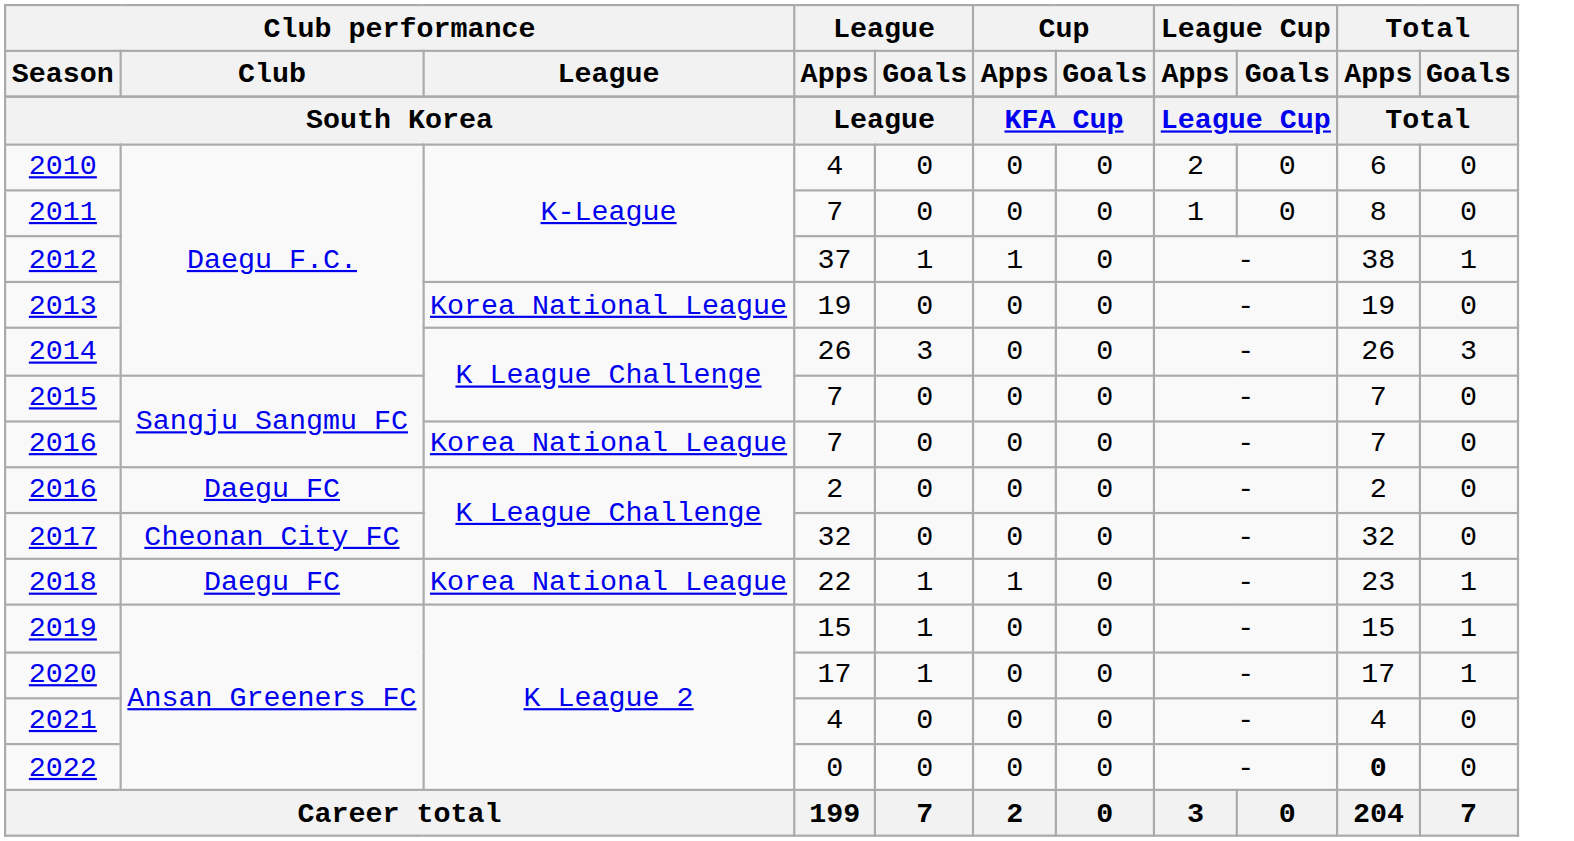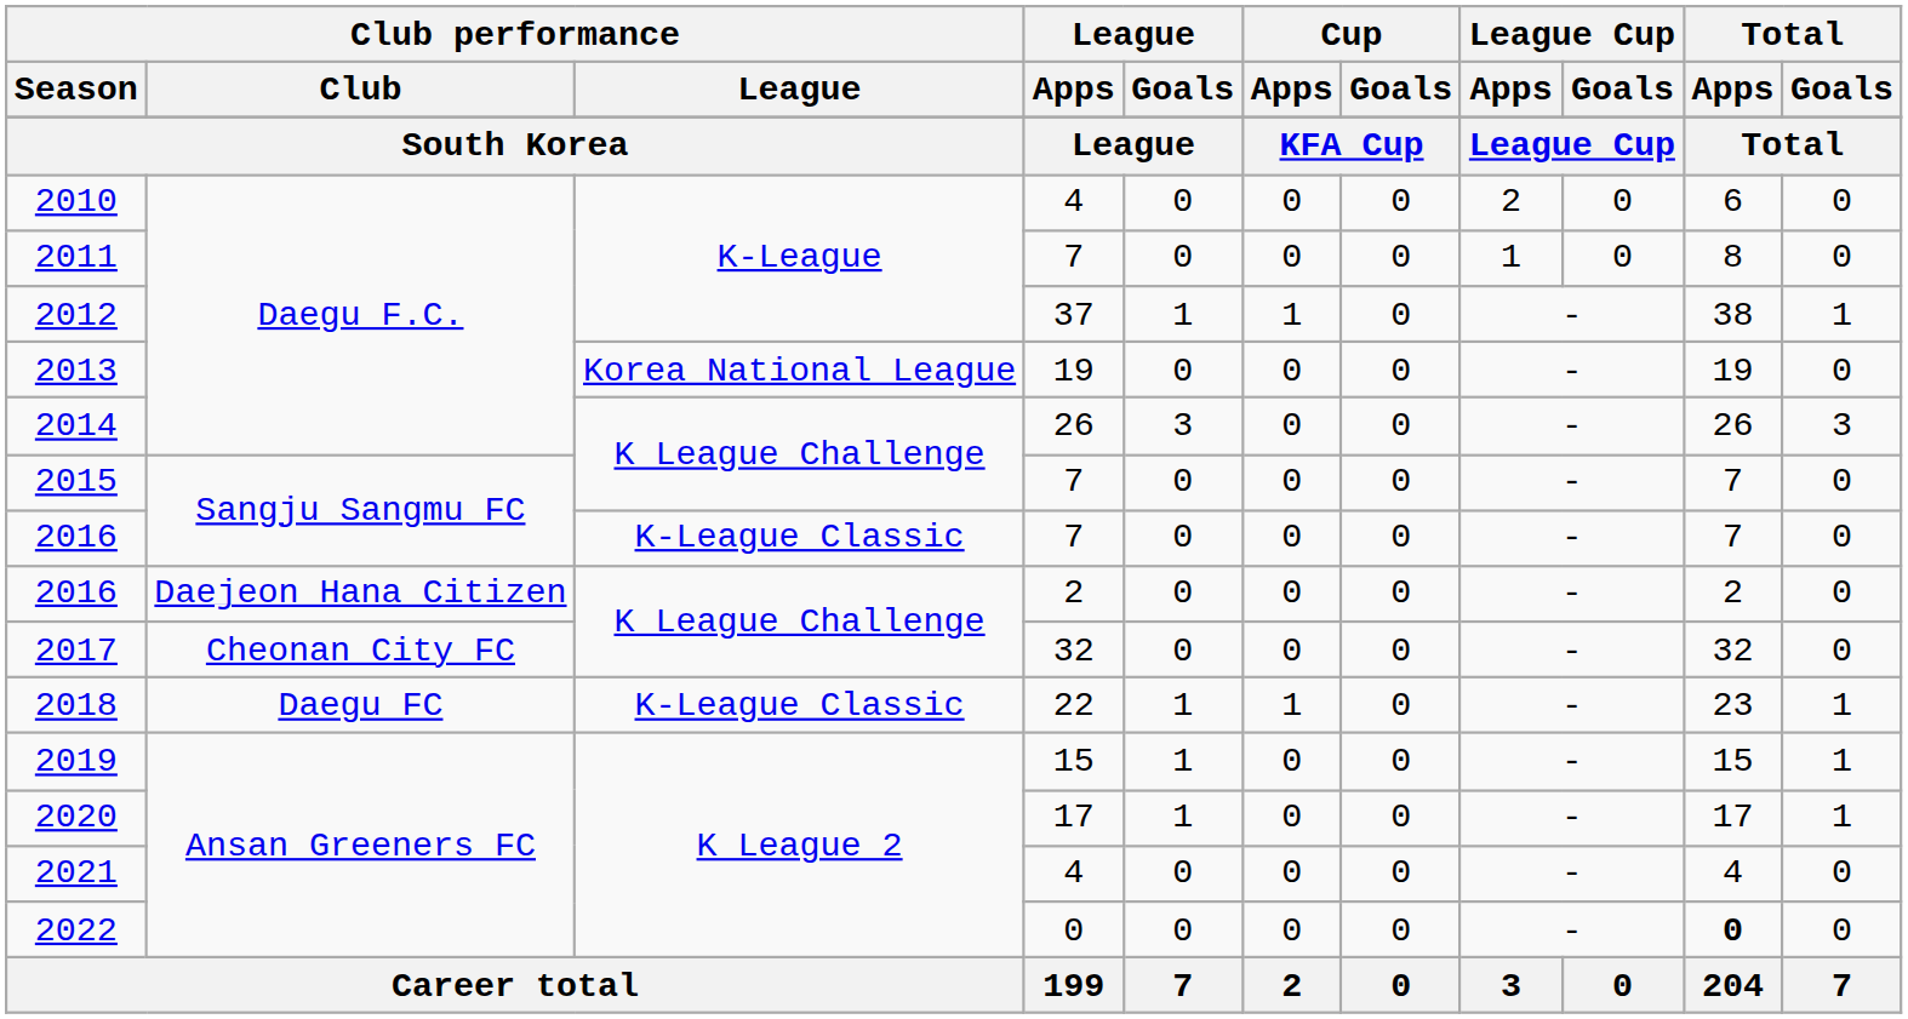 <table class="wikitable" style="text-align:center">
 <tr>
 <th colspan=3>Club performance</th>
 <th colspan=2>League</th>
 <th colspan=2>Cup</th>
 <th colspan=2>League Cup</th>
 <th colspan=2>Total</th>
 </tr>
 <tr>
 <th>Season</th>
 <th>Club</th>
 <th>League</th>
 <th>Apps</th>
 <th>Goals</th>
 <th>Apps</th>
 <th>Goals</th>
 <th>Apps</th>
 <th>Goals</th>
 <th>Apps</th>
 <th>Goals</th>
 </tr>
 <tr>
 </tr>
 <tr>
 <th colspan=3>South Korea</th>
 <th colspan=2>League</th>
 <th colspan=2><a href='#'>KFA Cup</a></th>
 <th colspan=2><a href='#'>League Cup</a></th>
 <th colspan=2>Total</th>
 </tr>
 <tr>
 <td><a href='#'>2010</a></td>
 <td rowspan="5"><a href='#'>Daegu F.C.</a></td>
 <td rowspan="3"><a href='#'>K-League</a></td>
 <td>4</td>
 <td>0</td>
 <td>0</td>
 <td>0</td>
 <td>2</td>
 <td>0</td>
 <td>6</td>
 <td>0</td>
 </tr>
 <tr>
 <td><a href='#'>2011</a></td>
 <td>7</td>
 <td>0</td>
 <td>0</td>
 <td>0</td>
 <td>1</td>
 <td>0</td>
 <td>8</td>
 <td>0</td>
 </tr>
 <tr>
 <td><a href='#'>2012</a></td>
 <td>37</td>
 <td>1</td>
 <td>1</td>
 <td>0</td>
 <td colspan="2">-</td>
 <td>38</td>
 <td>1</td>
 </tr>
 <tr>
 <td><a href='#'>2013</a></td>
 <td rowspan="1"><a href='#'>Korea National League</a></td>
 <td>19</td>
 <td>0</td>
 <td>0</td>
 <td>0</td>
 <td colspan="2">-</td>
 <td>19</td>
 <td>0</td>
 </tr>
 <tr>
 <td><a href='#'>2014</a></td>
 <td rowspan="2"><a href='#'>K League Challenge</a></td>
 <td>26</td>
 <td>3</td>
 <td>0</td>
 <td>0</td>
 <td colspan="2">-</td>
 <td>26</td>
 <td>3</td>
 </tr>
 <tr>
 <td><a href='#'>2015</a></td>
 <td rowspan="2"><a href='#'>Sangju Sangmu FC</a></td>
 <td>7</td>
 <td>0</td>
 <td>0</td>
 <td>0</td>
 <td colspan="2">-</td>
 <td>7</td>
 <td>0</td>
 </tr>
 <tr>
 <td><a href='#'>2016</a></td>
-<td rowspan="1"><a href='#'>Korea National League</a></td>
+<td rowspan="1"><a href='#'>K-League Classic</a></td>
 <td>7</td>
 <td>0</td>
 <td>0</td>
 <td>0</td>
 <td colspan="2">-</td>
 <td>7</td>
 <td>0</td>
 </tr>
 <tr>
 <td><a href='#'>2016</a></td>
-<td rowspan="1"><a href='#'>Daegu FC</a></td>
+<td rowspan="1"><a href='#'>Daejeon Hana Citizen</a></td>
 <td rowspan="2"><a href='#'>K League Challenge</a></td>
 <td>2</td>
 <td>0</td>
 <td>0</td>
 <td>0</td>
 <td colspan="2">-</td>
 <td>2</td>
 <td>0</td>
 </tr>
 <tr>
 <td><a href='#'>2017</a></td>
 <td rowspan="1"><a href='#'>Cheonan City FC</a></td>
 <td>32</td>
 <td>0</td>
 <td>0</td>
 <td>0</td>
 <td colspan="2">-</td>
 <td>32</td>
 <td>0</td>
 </tr>
 <tr>
 <td><a href='#'>2018</a></td>
 <td rowspan="1"><a href='#'>Daegu FC</a></td>
-<td rowspan="1"><a href='#'>Korea National League</a></td>
+<td rowspan="1"><a href='#'>K-League Classic</a></td>
 <td>22</td>
 <td>1</td>
 <td>1</td>
 <td>0</td>
 <td colspan="2">-</td>
 <td>23</td>
 <td>1</td>
 </tr>
 <tr>
 <td><a href='#'>2019</a></td>
 <td rowspan="4"><a href='#'>Ansan Greeners FC</a></td>
 <td rowspan="4"><a href='#'>K League 2</a></td>
 <td>15</td>
 <td>1</td>
 <td>0</td>
 <td>0</td>
 <td colspan="2">-</td>
 <td>15</td>
 <td>1</td>
 </tr>
 <tr>
 <td><a href='#'>2020</a></td>
 <td>17</td>
 <td>1</td>
 <td>0</td>
 <td>0</td>
 <td colspan="2">-</td>
 <td>17</td>
 <td>1</td>
 </tr>
 <tr>
 <td><a href='#'>2021</a></td>
 <td>4</td>
 <td>0</td>
 <td>0</td>
 <td>0</td>
 <td colspan="2">-</td>
 <td>4</td>
 <td>0</td>
 </tr>
 <tr>
 <td><a href='#'>2022</a></td>
 <td>0</td>
 <td>0</td>
 <td>0</td>
 <td>0</td>
 <td colspan="2">-</td>
 <td><strong>0</strong></td>
 <td>0</td>
 </tr>
 <tr>
 <th colspan=3>Career total</th>
 <th>199</th>
 <th>7</th>
 <th>2</th>
 <th>0</th>
 <th>3</th>
 <th>0</th>
 <th>204</th>
 <th>7</th>
 </tr>
 </table>
